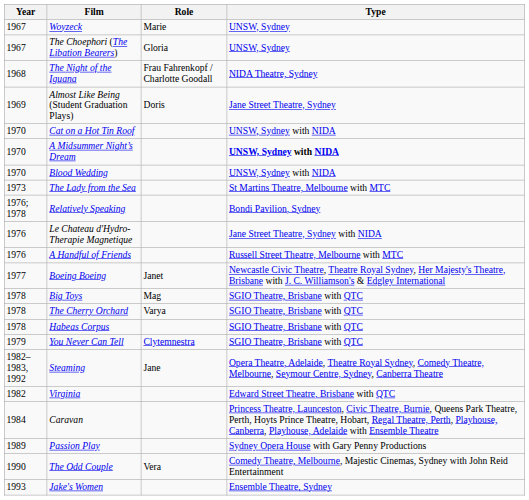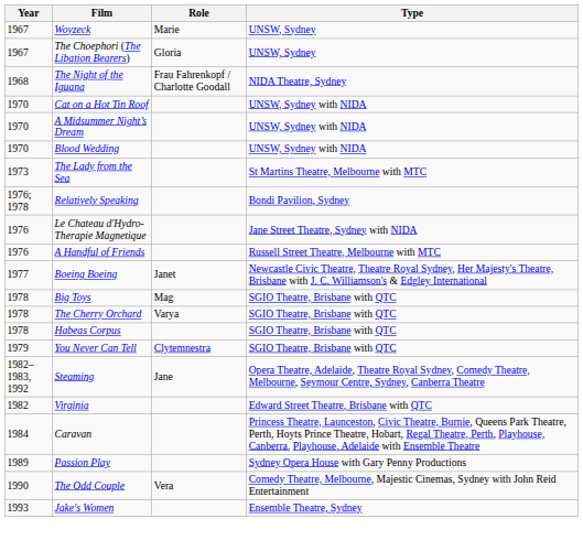 <table class="wikitable sortable">
 <tr>
 <th>Year</th>
 <th>Film</th>
 <th>Role</th>
 <th class="unsortable">Type</th>
 </tr>
 <tr>
 <td>1967</td>
 <td><em><a href='#'>Woyzeck</a></em></td>
 <td>Marie</td>
 <td><a href='#'>UNSW, Sydney</a></td>
 </tr>
 <tr>
 <td>1967</td>
 <td><em>The Choephori</em> (<em><a href='#'>The Libation Bearers</a></em>)</td>
 <td>Gloria</td>
 <td><a href='#'>UNSW, Sydney</a></td>
 </tr>
 <tr>
 <td>1968</td>
 <td><em><a href='#'>The Night of the Iguana</a></em></td>
 <td>Frau Fahrenkopf / Charlotte Goodall</td>
 <td><a href='#'>NIDA Theatre, Sydney</a></td>
 </tr>
 <tr>
-<td>1969</td>
-<td><em>Almost Like Being</em> (Student Graduation Plays)</td>
-<td>Doris</td>
-<td><a href='#'>Jane Street Theatre, Sydney</a></td>
-</tr>
-<tr>
 <td>1970</td>
 <td><em><a href='#'>Cat on a Hot Tin Roof</a></em></td>
 <td></td>
 <td><a href='#'>UNSW, Sydney</a> with <a href='#'>NIDA</a></td>
 </tr>
 <tr>
 <td>1970</td>
 <td><em><a href='#'>A Midsummer Night’s Dream</a></em></td>
 <td></td>
-<td><strong><a href='#'>UNSW, Sydney</a> with <a href='#'>NIDA</a></strong></td>
+<td><a href='#'>UNSW, Sydney</a> with <a href='#'>NIDA</a></td>
 </tr>
 <tr>
 <td>1970</td>
 <td><em><a href='#'>Blood Wedding</a></em></td>
 <td></td>
 <td><a href='#'>UNSW, Sydney</a> with <a href='#'>NIDA</a></td>
 </tr>
 <tr>
 <td>1973</td>
 <td><em><a href='#'>The Lady from the Sea</a></em></td>
 <td></td>
 <td><a href='#'>St Martins Theatre, Melbourne</a> with <a href='#'>MTC</a></td>
 </tr>
 <tr>
 <td>1976; 1978</td>
 <td><em><a href='#'>Relatively Speaking</a></em></td>
 <td></td>
 <td><a href='#'>Bondi Pavilion, Sydney</a></td>
 </tr>
 <tr>
 <td>1976</td>
 <td><em>Le Chateau d'Hydro-Therapie Magnetique</em></td>
 <td></td>
 <td><a href='#'>Jane Street Theatre, Sydney</a> with <a href='#'>NIDA</a></td>
 </tr>
 <tr>
 <td>1976</td>
 <td><em><a href='#'>A Handful of Friends</a></em></td>
 <td></td>
 <td><a href='#'>Russell Street Theatre, Melbourne</a> with <a href='#'>MTC</a></td>
 </tr>
 <tr>
 <td>1977</td>
 <td><em><a href='#'>Boeing Boeing</a></em></td>
 <td>Janet</td>
 <td><a href='#'>Newcastle Civic Theatre</a>, <a href='#'>Theatre Royal Sydney</a>, <a href='#'>Her Majesty's Theatre, Brisbane</a> with  <a href='#'>J. C. Williamson's</a> & <a href='#'>Edgley International</a></td>
 </tr>
 <tr>
 <td>1978</td>
 <td><em><a href='#'>Big Toys</a></em></td>
 <td>Mag</td>
 <td><a href='#'>SGIO Theatre, Brisbane</a> with <a href='#'>QTC</a></td>
 </tr>
 <tr>
 <td>1978</td>
 <td><em><a href='#'>The Cherry Orchard</a></em></td>
 <td>Varya</td>
 <td><a href='#'>SGIO Theatre, Brisbane</a> with <a href='#'>QTC</a></td>
 </tr>
 <tr>
 <td>1978</td>
 <td><em><a href='#'>Habeas Corpus</a></em></td>
 <td></td>
 <td><a href='#'>SGIO Theatre, Brisbane</a> with <a href='#'>QTC</a></td>
 </tr>
 <tr>
 <td>1979</td>
 <td><em><a href='#'>You Never Can Tell</a></em></td>
 <td><a href='#'>Clytemnestra</a></td>
 <td><a href='#'>SGIO Theatre, Brisbane</a> with <a href='#'>QTC</a></td>
 </tr>
 <tr>
 <td>1982–1983, 1992</td>
 <td><em><a href='#'>Steaming</a></em></td>
 <td>Jane</td>
 <td><a href='#'>Opera Theatre, Adelaide</a>, <a href='#'>Theatre Royal Sydney</a>, <a href='#'>Comedy Theatre, Melbourne</a>, <a href='#'>Seymour Centre, Sydney</a>, <a href='#'>Canberra Theatre</a></td>
 </tr>
 <tr>
 <td>1982</td>
 <td><em><a href='#'>Virginia</a></em></td>
 <td></td>
 <td><a href='#'>Edward Street Theatre, Brisbane</a> with <a href='#'>QTC</a></td>
 </tr>
 <tr>
 <td>1984</td>
 <td><em>Caravan</em></td>
 <td></td>
 <td><a href='#'>Princess Theatre, Launceston</a>, <a href='#'>Civic Theatre, Burnie</a>, Queens Park Theatre, Perth, Hoyts Prince Theatre, Hobart, <a href='#'>Regal Theatre, Perth</a>, <a href='#'>Playhouse, Canberra</a>, <a href='#'>Playhouse, Adelaide</a> with <a href='#'>Ensemble Theatre</a></td>
 </tr>
 <tr>
 <td>1989</td>
 <td><em><a href='#'>Passion Play</a></em></td>
 <td></td>
 <td><a href='#'>Sydney Opera House</a> with Gary Penny Productions</td>
 </tr>
 <tr>
 <td>1990</td>
 <td><em><a href='#'>The Odd Couple</a></em></td>
 <td>Vera</td>
 <td><a href='#'>Comedy Theatre, Melbourne</a>, Majestic Cinemas, Sydney with John Reid Entertainment</td>
 </tr>
 <tr>
 <td>1993</td>
 <td><em><a href='#'>Jake's Women</a></em></td>
 <td></td>
 <td><a href='#'>Ensemble Theatre, Sydney</a></td>
 </tr>
 </table>
